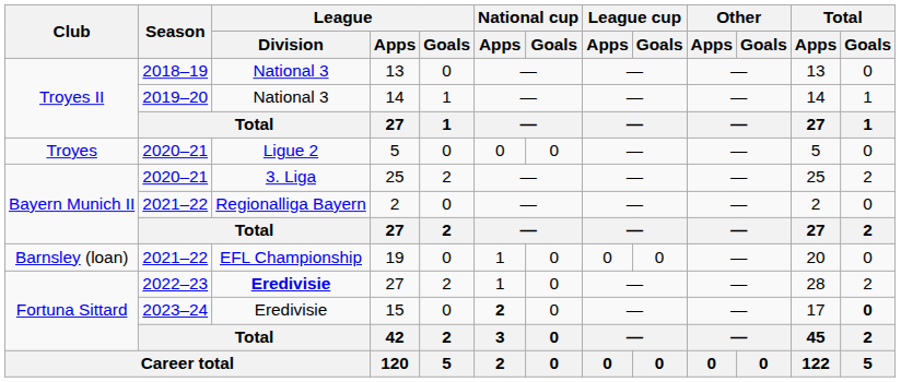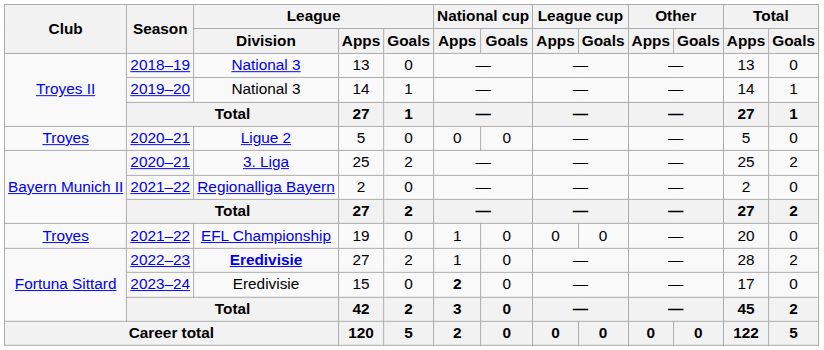 <table class="wikitable" style="text-align:center">
 <tr>
 <th rowspan="2">Club</th>
 <th rowspan="2">Season</th>
 <th colspan="3">League</th>
 <th colspan="2">National cup</th>
 <th colspan="2">League cup</th>
 <th colspan="2">Other</th>
 <th colspan="2">Total</th>
 </tr>
 <tr>
 <th>Division</th>
 <th>Apps</th>
 <th>Goals</th>
 <th>Apps</th>
 <th>Goals</th>
 <th>Apps</th>
 <th>Goals</th>
 <th>Apps</th>
 <th>Goals</th>
 <th>Apps</th>
 <th>Goals</th>
 </tr>
 <tr>
 <td rowspan="3"><a href='#'>Troyes II</a></td>
 <td><a href='#'>2018–19</a></td>
 <td><a href='#'>National 3</a></td>
 <td>13</td>
 <td>0</td>
 <td colspan="2">—</td>
 <td colspan="2">—</td>
 <td colspan="2">—</td>
 <td>13</td>
 <td>0</td>
 </tr>
 <tr>
 <td><a href='#'>2019–20</a></td>
 <td>National 3</td>
 <td>14</td>
 <td>1</td>
 <td colspan="2">—</td>
 <td colspan="2">—</td>
 <td colspan="2">—</td>
 <td>14</td>
 <td>1</td>
 </tr>
 <tr>
 <th colspan="2">Total</th>
 <th>27</th>
 <th>1</th>
 <th colspan="2">—</th>
 <th colspan="2">—</th>
 <th colspan="2">—</th>
 <th>27</th>
 <th>1</th>
 </tr>
 <tr>
 <td><a href='#'>Troyes</a></td>
 <td><a href='#'>2020–21</a></td>
 <td><a href='#'>Ligue 2</a></td>
 <td>5</td>
 <td>0</td>
 <td>0</td>
 <td>0</td>
 <td colspan="2">—</td>
 <td colspan="2">—</td>
 <td>5</td>
 <td>0</td>
 </tr>
 <tr>
 <td rowspan="3"><a href='#'>Bayern Munich II</a></td>
 <td><a href='#'>2020–21</a></td>
 <td><a href='#'>3. Liga</a></td>
 <td>25</td>
 <td>2</td>
 <td colspan="2">—</td>
 <td colspan="2">—</td>
 <td colspan="2">—</td>
 <td>25</td>
 <td>2</td>
 </tr>
 <tr>
 <td><a href='#'>2021–22</a></td>
 <td><a href='#'>Regionalliga Bayern</a></td>
 <td>2</td>
 <td>0</td>
 <td colspan="2">—</td>
 <td colspan="2">—</td>
 <td colspan="2">—</td>
 <td>2</td>
 <td>0</td>
 </tr>
 <tr>
 <th colspan=2>Total</th>
 <th>27</th>
 <th>2</th>
 <th colspan="2">—</th>
 <th colspan="2">—</th>
 <th colspan="2">—</th>
 <th>27</th>
 <th>2</th>
 </tr>
 <tr>
-<td><a href='#'>Barnsley</a> (loan)</td>
+<td><a href='#'>Troyes</a></td>
 <td><a href='#'>2021–22</a></td>
 <td><a href='#'>EFL Championship</a></td>
 <td>19</td>
 <td>0</td>
 <td>1</td>
 <td>0</td>
 <td>0</td>
 <td>0</td>
 <td colspan="2">—</td>
 <td>20</td>
 <td>0</td>
 </tr>
 <tr>
 <td rowspan="3"><a href='#'>Fortuna Sittard</a></td>
 <td><a href='#'>2022–23</a></td>
 <td><strong><a href='#'>Eredivisie</a></strong></td>
 <td>27</td>
 <td>2</td>
 <td>1</td>
 <td>0</td>
 <td colspan="2">—</td>
 <td colspan="2">—</td>
 <td>28</td>
 <td>2</td>
 </tr>
 <tr>
 <td><a href='#'>2023–24</a></td>
 <td>Eredivisie</td>
 <td>15</td>
 <td>0</td>
 <td><strong>2</strong></td>
 <td>0</td>
 <td colspan="2">—</td>
 <td colspan="2">—</td>
 <td>17</td>
-<td><strong>0</strong></td>
+<td>0</td>
 </tr>
 <tr>
 <th colspan=2>Total</th>
 <th>42</th>
 <th>2</th>
 <th>3</th>
 <th>0</th>
 <th colspan="2">—</th>
 <th colspan="2">—</th>
 <th>45</th>
 <th>2</th>
 </tr>
 <tr>
 <th colspan="3">Career total</th>
 <th>120</th>
 <th>5</th>
 <th>2</th>
 <th>0</th>
 <th>0</th>
 <th>0</th>
 <th>0</th>
 <th>0</th>
 <th>122</th>
 <th>5</th>
 </tr>
 </table>
